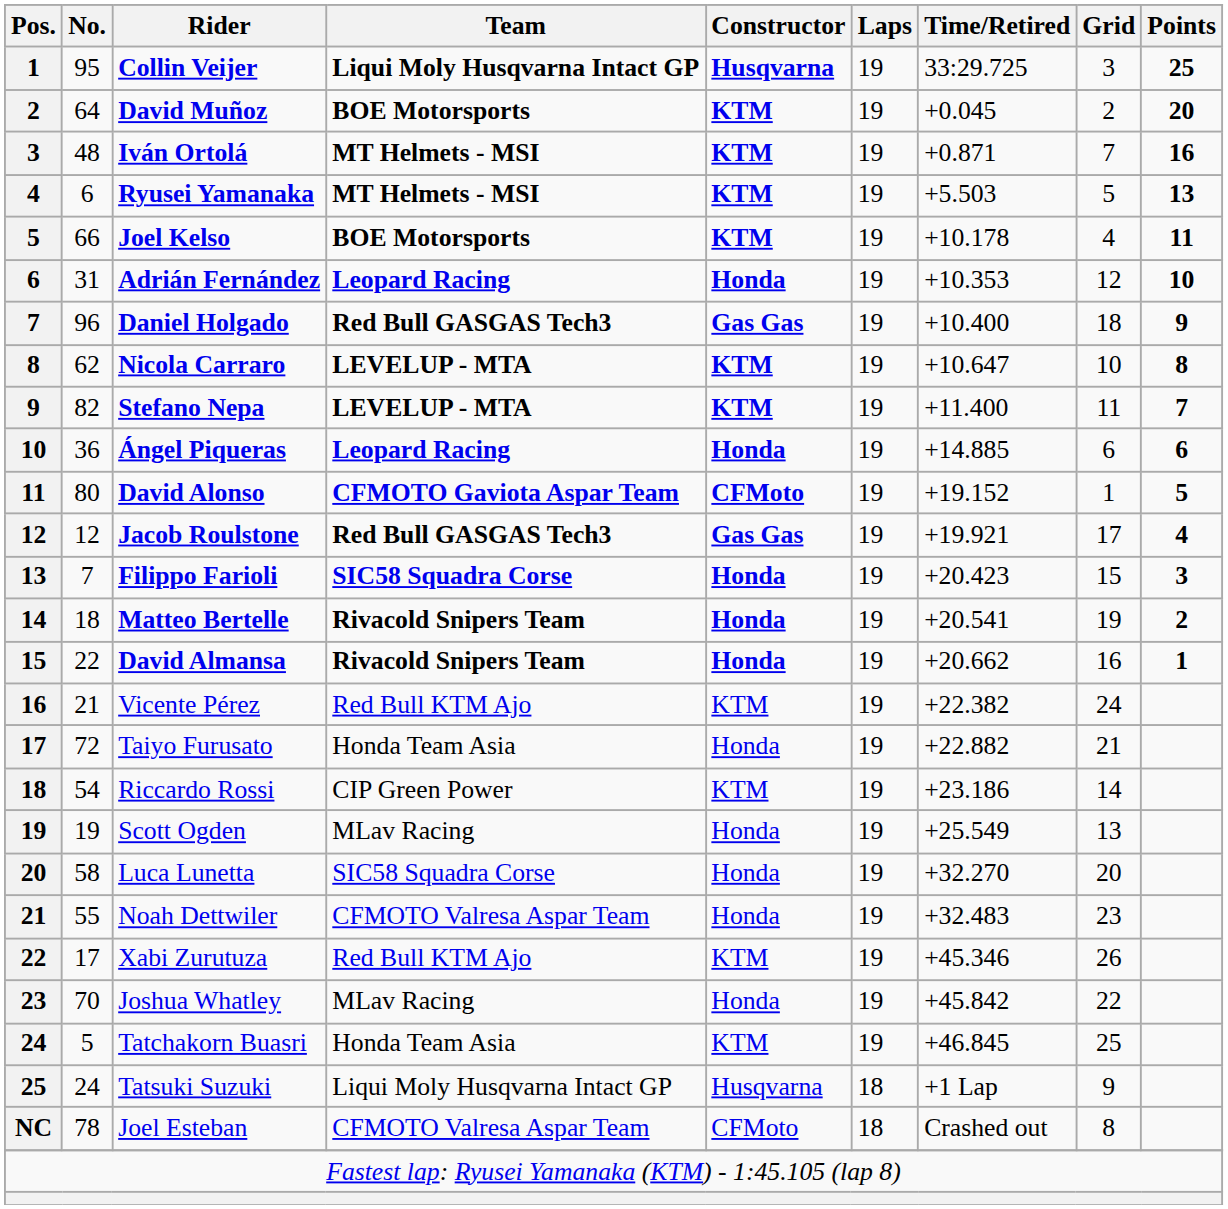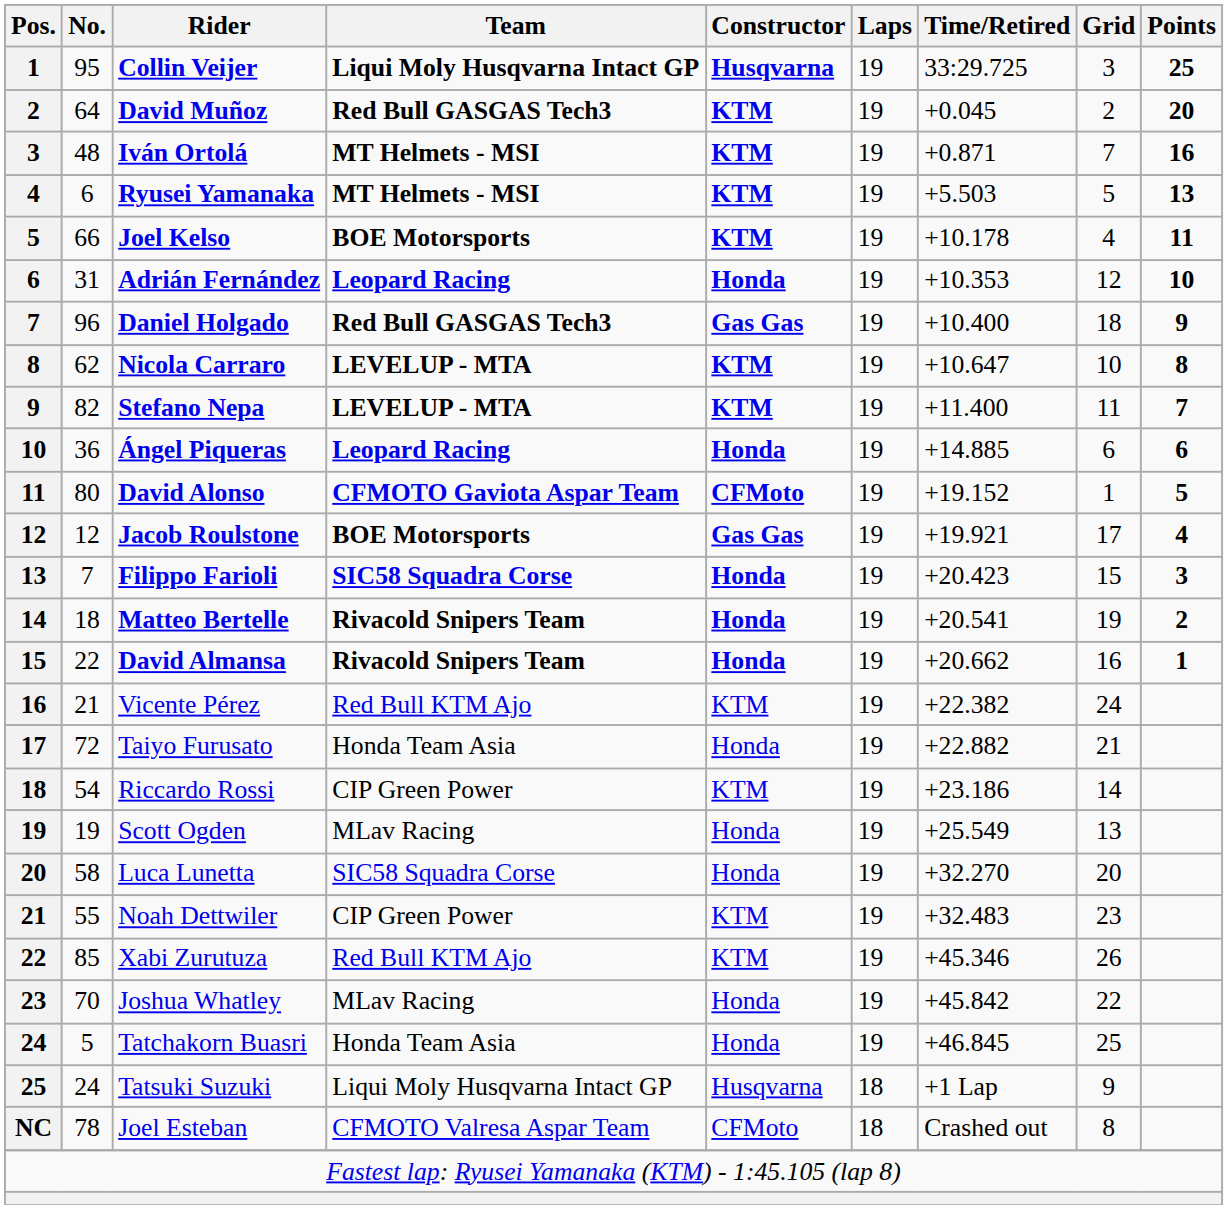 <table class="wikitable sortable" style="font-size: 85%;">
 <tr>
 <th>Pos.</th>
 <th>No.</th>
 <th>Rider</th>
 <th>Team</th>
 <th>Constructor</th>
 <th>Laps</th>
 <th>Time/Retired</th>
 <th>Grid</th>
 <th>Points</th>
 </tr>
 <tr>
 <th scope="row">1</th>
 <td align="center">95</td>
 <td> <strong><a href='#'>Collin Veijer</a></strong></td>
 <td><strong>Liqui Moly Husqvarna Intact GP</strong></td>
 <td><strong><a href='#'>Husqvarna</a></strong></td>
 <td>19</td>
 <td>33:29.725</td>
 <td align="center">3</td>
 <td align="center"><strong>25</strong></td>
 </tr>
 <tr>
 <th scope="row">2</th>
 <td align="center">64</td>
 <td> <strong><a href='#'>David Muñoz</a></strong></td>
-<td><strong>BOE Motorsports</strong></td>
+<td><strong>Red Bull GASGAS Tech3</strong></td>
 <td><strong><a href='#'>KTM</a></strong></td>
 <td>19</td>
 <td>+0.045</td>
 <td align="center">2</td>
 <td align="center"><strong>20</strong></td>
 </tr>
 <tr>
 <th scope="row">3</th>
 <td align="center">48</td>
 <td> <strong><a href='#'>Iván Ortolá</a></strong></td>
 <td><strong>MT Helmets - MSI</strong></td>
 <td><strong><a href='#'>KTM</a></strong></td>
 <td>19</td>
 <td>+0.871</td>
 <td align="center">7</td>
 <td align="center"><strong>16</strong></td>
 </tr>
 <tr>
 <th scope="row">4</th>
 <td align="center">6</td>
 <td> <strong><a href='#'>Ryusei Yamanaka</a></strong></td>
 <td><strong>MT Helmets - MSI</strong></td>
 <td><strong><a href='#'>KTM</a></strong></td>
 <td>19</td>
 <td>+5.503</td>
 <td align="center">5</td>
 <td align="center"><strong>13</strong></td>
 </tr>
 <tr>
 <th scope="row">5</th>
 <td align="center">66</td>
 <td> <strong><a href='#'>Joel Kelso</a></strong></td>
 <td><strong>BOE Motorsports</strong></td>
 <td><strong><a href='#'>KTM</a></strong></td>
 <td>19</td>
 <td>+10.178</td>
 <td align="center">4</td>
 <td align="center"><strong>11</strong></td>
 </tr>
 <tr>
 <th scope="row">6</th>
 <td align="center">31</td>
 <td> <strong><a href='#'>Adrián Fernández</a></strong></td>
 <td><strong><a href='#'>Leopard Racing</a></strong></td>
 <td><strong><a href='#'>Honda</a></strong></td>
 <td>19</td>
 <td>+10.353</td>
 <td align="center">12</td>
 <td align="center"><strong>10</strong></td>
 </tr>
 <tr>
 <th scope="row">7</th>
 <td align="center">96</td>
 <td> <strong><a href='#'>Daniel Holgado</a></strong></td>
 <td><strong>Red Bull GASGAS Tech3</strong></td>
 <td><strong><a href='#'>Gas Gas</a></strong></td>
 <td>19</td>
 <td>+10.400</td>
 <td align="center">18</td>
 <td align="center"><strong>9</strong></td>
 </tr>
 <tr>
 <th scope="row">8</th>
 <td align="center">62</td>
 <td> <strong><a href='#'>Nicola Carraro</a></strong></td>
 <td><strong>LEVELUP - MTA</strong></td>
 <td><strong><a href='#'>KTM</a></strong></td>
 <td>19</td>
 <td>+10.647</td>
 <td align="center">10</td>
 <td align="center"><strong>8</strong></td>
 </tr>
 <tr>
 <th scope="row">9</th>
 <td align="center">82</td>
 <td> <strong><a href='#'>Stefano Nepa</a></strong></td>
 <td><strong>LEVELUP - MTA</strong></td>
 <td><strong><a href='#'>KTM</a></strong></td>
 <td>19</td>
 <td>+11.400</td>
 <td align="center">11</td>
 <td align="center"><strong>7</strong></td>
 </tr>
 <tr>
 <th scope="row">10</th>
 <td align="center">36</td>
 <td> <strong><a href='#'>Ángel Piqueras</a></strong></td>
 <td><strong><a href='#'>Leopard Racing</a></strong></td>
 <td><strong><a href='#'>Honda</a></strong></td>
 <td>19</td>
 <td>+14.885</td>
 <td align="center">6</td>
 <td align="center"><strong>6</strong></td>
 </tr>
 <tr>
 <th scope="row">11</th>
 <td align="center">80</td>
 <td> <strong><a href='#'>David Alonso</a></strong></td>
 <td><strong><a href='#'>CFMOTO Gaviota Aspar Team</a></strong></td>
 <td><strong><a href='#'>CFMoto</a></strong></td>
 <td>19</td>
 <td>+19.152</td>
 <td align="center">1</td>
 <td align="center"><strong>5</strong></td>
 </tr>
 <tr>
 <th scope="row">12</th>
 <td align="center">12</td>
 <td> <strong><a href='#'>Jacob Roulstone</a></strong></td>
-<td><strong>Red Bull GASGAS Tech3</strong></td>
+<td><strong>BOE Motorsports</strong></td>
 <td><strong><a href='#'>Gas Gas</a></strong></td>
 <td>19</td>
 <td>+19.921</td>
 <td align="center">17</td>
 <td align="center"><strong>4</strong></td>
 </tr>
 <tr>
 <th scope="row">13</th>
 <td align="center">7</td>
 <td> <strong><a href='#'>Filippo Farioli</a></strong></td>
 <td><strong><a href='#'>SIC58 Squadra Corse</a></strong></td>
 <td><strong><a href='#'>Honda</a></strong></td>
 <td>19</td>
 <td>+20.423</td>
 <td align="center">15</td>
 <td align="center"><strong>3</strong></td>
 </tr>
 <tr>
 <th scope="row">14</th>
 <td align="center">18</td>
 <td> <strong><a href='#'>Matteo Bertelle</a></strong></td>
 <td><strong>Rivacold Snipers Team</strong></td>
 <td><strong><a href='#'>Honda</a></strong></td>
 <td>19</td>
 <td>+20.541</td>
 <td align="center">19</td>
 <td align="center"><strong>2</strong></td>
 </tr>
 <tr>
 <th scope="row">15</th>
 <td align="center">22</td>
 <td> <strong><a href='#'>David Almansa</a></strong></td>
 <td><strong>Rivacold Snipers Team</strong></td>
 <td><strong><a href='#'>Honda</a></strong></td>
 <td>19</td>
 <td>+20.662</td>
 <td align="center">16</td>
 <td align="center"><strong>1</strong></td>
 </tr>
 <tr>
 <th scope="row">16</th>
 <td align="center">21</td>
 <td> <a href='#'>Vicente Pérez</a></td>
 <td><a href='#'>Red Bull KTM Ajo</a></td>
 <td><a href='#'>KTM</a></td>
 <td>19</td>
 <td>+22.382</td>
 <td align="center">24</td>
 <td align="center"></td>
 </tr>
 <tr>
 <th scope="row">17</th>
 <td align="center">72</td>
 <td> <a href='#'>Taiyo Furusato</a></td>
 <td>Honda Team Asia</td>
 <td><a href='#'>Honda</a></td>
 <td>19</td>
 <td>+22.882</td>
 <td align="center">21</td>
 <td align="center"></td>
 </tr>
 <tr>
 <th scope="row">18</th>
 <td align="center">54</td>
 <td> <a href='#'>Riccardo Rossi</a></td>
 <td>CIP Green Power</td>
 <td><a href='#'>KTM</a></td>
 <td>19</td>
 <td>+23.186</td>
 <td align="center">14</td>
 <td align="center"></td>
 </tr>
 <tr>
 <th scope="row">19</th>
 <td align="center">19</td>
 <td> <a href='#'>Scott Ogden</a></td>
 <td>MLav Racing</td>
 <td><a href='#'>Honda</a></td>
 <td>19</td>
 <td>+25.549</td>
 <td align="center">13</td>
 <td align="center"></td>
 </tr>
 <tr>
 <th scope="row">20</th>
 <td align="center">58</td>
 <td> <a href='#'>Luca Lunetta</a></td>
 <td><a href='#'>SIC58 Squadra Corse</a></td>
 <td><a href='#'>Honda</a></td>
 <td>19</td>
 <td>+32.270</td>
 <td align="center">20</td>
 <td align="center"></td>
 </tr>
 <tr>
 <th scope="row">21</th>
 <td align="center">55</td>
 <td> <a href='#'>Noah Dettwiler</a></td>
-<td><a href='#'>CFMOTO Valresa Aspar Team</a></td>
-<td><a href='#'>Honda</a></td>
+<td>CIP Green Power</td>
+<td><a href='#'>KTM</a></td>
 <td>19</td>
 <td>+32.483</td>
 <td align="center">23</td>
 <td align="center"></td>
 </tr>
 <tr>
 <th scope="row">22</th>
-<td align="center">17</td>
+<td align="center">85</td>
 <td> <a href='#'>Xabi Zurutuza</a></td>
 <td><a href='#'>Red Bull KTM Ajo</a></td>
 <td><a href='#'>KTM</a></td>
 <td>19</td>
 <td>+45.346</td>
 <td align="center">26</td>
 <td align="center"></td>
 </tr>
 <tr>
 <th scope="row">23</th>
 <td align="center">70</td>
 <td> <a href='#'>Joshua Whatley</a></td>
 <td>MLav Racing</td>
 <td><a href='#'>Honda</a></td>
 <td>19</td>
 <td>+45.842</td>
 <td align="center">22</td>
 <td align="center"></td>
 </tr>
 <tr>
 <th scope="row">24</th>
 <td align="center">5</td>
 <td> <a href='#'>Tatchakorn Buasri</a></td>
 <td>Honda Team Asia</td>
-<td><a href='#'>KTM</a></td>
+<td><a href='#'>Honda</a></td>
 <td>19</td>
 <td>+46.845</td>
 <td align="center">25</td>
 <td align="center"></td>
 </tr>
 <tr>
 <th scope="row">25</th>
 <td align="center">24</td>
 <td> <a href='#'>Tatsuki Suzuki</a></td>
 <td>Liqui Moly Husqvarna Intact GP</td>
 <td><a href='#'>Husqvarna</a></td>
 <td>18</td>
 <td>+1 Lap</td>
 <td align="center">9</td>
 <td align="center"></td>
 </tr>
 <tr>
 <th scope="row">NC</th>
 <td align="center">78</td>
 <td> <a href='#'>Joel Esteban</a></td>
 <td><a href='#'>CFMOTO Valresa Aspar Team</a></td>
 <td><a href='#'>CFMoto</a></td>
 <td>18</td>
 <td>Crashed out</td>
 <td align="center">8</td>
 <td align="center"></td>
 </tr>
 <tr>
 </tr>
 <tr class="sortbottom">
 <td colspan="9" style="text-align:center"><em><a href='#'>Fastest lap</a>:  <a href='#'>Ryusei Yamanaka</a> (<a href='#'>KTM</a>) - 1:45.105 (lap 8)</em></td>
 </tr>
 <tr class="sortbottom">
 <th colspan="9"></th>
 </tr>
 </table>
